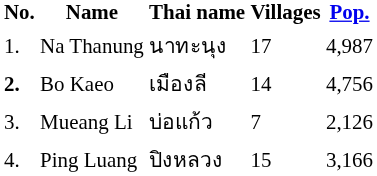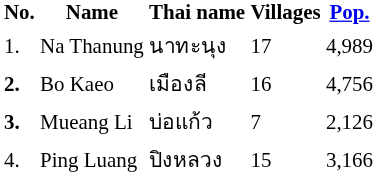 <table>
 <tr>
 <th>No.</th>
 <th>Name</th>
 <th>Thai name</th>
 <th>Villages</th>
 <th><a href='#'>Pop.</a></th>
 </tr>
 <tr>
 <td>1.</td>
 <td>Na Thanung</td>
 <td>นาทะนุง</td>
 <td>17</td>
-<td>4,987</td>
+<td>4,989</td>
 <td></td>
 </tr>
 <tr>
 <td><strong>2.</strong></td>
 <td>Bo Kaeo</td>
 <td>เมืองลี</td>
-<td>14</td>
+<td>16</td>
 <td>4,756</td>
 <td></td>
 </tr>
 <tr>
-<td>3.</td>
+<td><strong>3.</strong></td>
 <td>Mueang Li</td>
 <td>บ่อแก้ว</td>
 <td>7</td>
 <td>2,126</td>
 <td></td>
 </tr>
 <tr>
 <td>4.</td>
 <td>Ping Luang</td>
 <td>ปิงหลวง</td>
 <td>15</td>
 <td>3,166</td>
 <td></td>
 </tr>
 </table>
